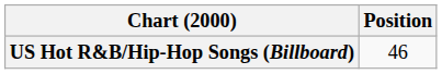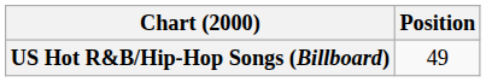 <table class="wikitable plainrowheaders" style="text-align:center">
 <tr>
 <th>Chart (2000)</th>
 <th>Position</th>
 </tr>
 <tr>
 <th scope="row">US Hot R&B/Hip-Hop Songs (<em>Billboard</em>)</th>
-<td>46</td>
+<td>49</td>
 </tr>
 </table>
